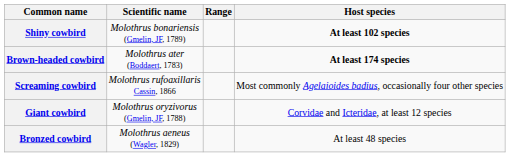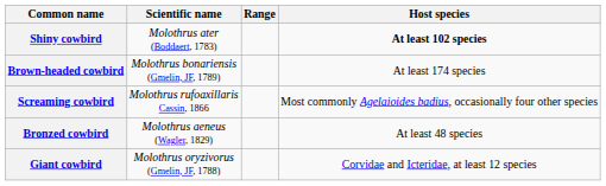 <table class="wikitable" style="text-align: center;">
 <tr>
 <th scope="col">Common name</th>
 <th scope="col">Scientific name</th>
 <th scope="col">Range</th>
 <th scope="col">Host species</th>
 </tr>
 <tr>
 <th scope="row"><a href='#'>Shiny cowbird</a><br></th>
-<td><em>Molothrus bonariensis</em><br><small>(<a href='#'>Gmelin, JF</a>, 1789)</small></td>
+<td><em>Molothrus ater</em><br><small>(<a href='#'>Boddaert</a>, 1783)</small></td>
 <td></td>
 <td><strong>At least 102 species</strong></td>
 </tr>
 <tr>
 <th scope="row"><a href='#'>Brown-headed cowbird</a><br></th>
-<td><em>Molothrus ater</em><br><small>(<a href='#'>Boddaert</a>, 1783)</small></td>
+<td><em>Molothrus bonariensis</em><br><small>(<a href='#'>Gmelin, JF</a>, 1789)</small></td>
 <td></td>
-<td><strong>At least 174 species</strong></td>
+<td>At least 174 species</td>
 </tr>
 <tr>
 <th scope="row"><a href='#'>Screaming cowbird</a><br></th>
 <td><em>Molothrus rufoaxillaris</em><br><small><a href='#'>Cassin</a>, 1866</small></td>
 <td></td>
 <td>Most commonly <em><a href='#'>Agelaioides badius</a></em>, occasionally four other species</td>
 </tr>
 <tr>
+<th scope="row"><a href='#'>Bronzed cowbird</a><br></th>
+<td><em>Molothrus aeneus</em><br><small>(<a href='#'>Wagler</a>, 1829)</small></td>
+<td></td>
+<td>At least 48 species</td>
+</tr>
+<tr>
 <th scope="row"><a href='#'>Giant cowbird</a><br></th>
 <td><em>Molothrus oryzivorus</em><br><small>(<a href='#'>Gmelin, JF</a>, 1788)</small></td>
 <td></td>
 <td><a href='#'>Corvidae</a> and <a href='#'>Icteridae</a>, at least 12 species</td>
 </tr>
-<tr>
-<th scope="row"><a href='#'>Bronzed cowbird</a><br></th>
-<td><em>Molothrus aeneus</em><br><small>(<a href='#'>Wagler</a>, 1829)</small></td>
-<td></td>
-<td>At least 48 species</td>
-</tr>
 </table>
